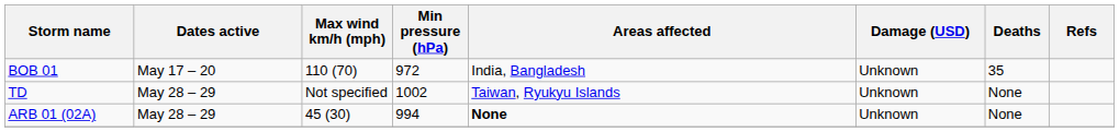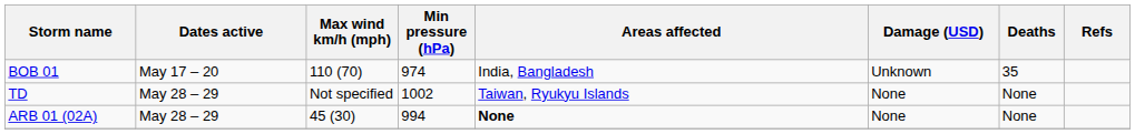 <table class="wikitable sortable">
 <tr>
 <th width="10%"><strong>Storm name</strong></th>
 <th width="13%"><strong>Dates active</strong></th>
 <th width="7%"><strong>Max wind km/h (mph)</strong></th>
 <th width="5%"><strong>Min pressure (<a href='#'>hPa</a>)</strong></th>
 <th width="30%" class="unsortable"><strong>Areas affected</strong></th>
 <th width="10%"><strong>Damage (<a href='#'>USD</a>)</strong></th>
 <th width="5%"><strong>Deaths</strong></th>
 <th width="5%" class="unsortable"><strong>Refs</strong></th>
 </tr>
 <tr>
 <td><a href='#'>BOB 01</a></td>
 <td>May 17 – 20</td>
 <td>110 (70)</td>
-<td>972</td>
+<td>974</td>
 <td>India, <a href='#'>Bangladesh</a></td>
 <td>Unknown</td>
 <td>35  </td>
 <td></td>
 </tr>
 <tr>
 <td><a href='#'>TD</a></td>
 <td>May 28 – 29</td>
 <td>Not specified</td>
 <td>1002</td>
 <td><a href='#'>Taiwan</a>, <a href='#'>Ryukyu Islands</a></td>
-<td>Unknown</td>
+<td>None</td>
 <td>None</td>
 <td></td>
 </tr>
 <tr>
 <td><a href='#'>ARB 01 (02A)</a></td>
 <td>May 28 – 29</td>
 <td>45 (30)</td>
 <td>994</td>
 <td><strong>None</strong></td>
-<td>Unknown</td>
+<td>None</td>
 <td>None</td>
 <td></td>
 </tr>
 <tr>
 </tr>
 </table>
